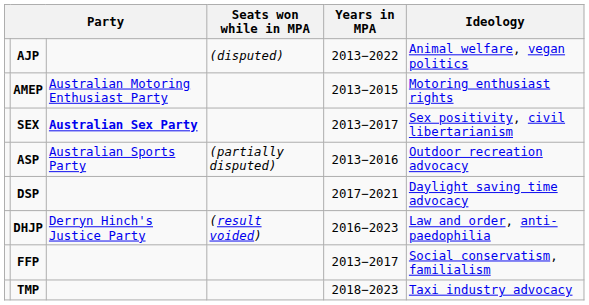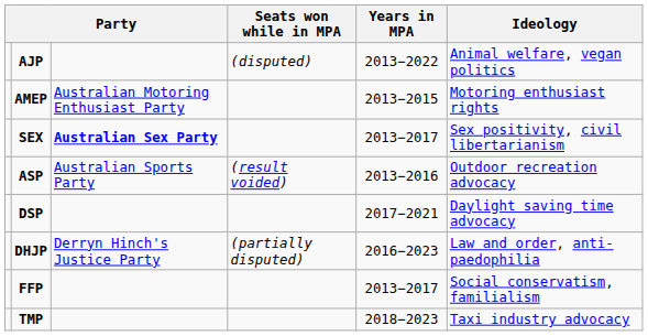 <table class="wikitable" style="text-align:center">
 <tr>
 <th colspan=3>Party</th>
 <th>Seats won while in MPA</th>
 <th>Years in MPA</th>
 <th>Ideology</th>
 </tr>
 <tr>
 <td></td>
 <td><strong>AJP</strong></td>
 <td align=left></td>
 <td align=left> <em>(disputed)</em></td>
 <td>2013−2022</td>
 <td align=left><a href='#'>Animal welfare</a>, <a href='#'>vegan politics</a></td>
 </tr>
 <tr>
 <td></td>
 <td><strong>AMEP</strong></td>
 <td align=left><a href='#'>Australian Motoring Enthusiast Party</a></td>
 <td align=left></td>
 <td>2013−2015</td>
 <td align=left><a href='#'>Motoring enthusiast rights</a></td>
 </tr>
 <tr>
 <td></td>
 <td><strong>SEX</strong></td>
 <td align=left><strong><a href='#'>Australian Sex Party</a></strong></td>
 <td align=left></td>
 <td>2013−2017</td>
 <td align=left><a href='#'>Sex positivity</a>, <a href='#'>civil libertarianism</a></td>
 </tr>
 <tr>
 <td></td>
 <td><strong>ASP</strong></td>
 <td align=left><a href='#'>Australian Sports Party</a></td>
-<td align=left> <em>(partially disputed)</em></td>
+<td align=left> <em>(<a href='#'>result voided</a>)</em></td>
 <td>2013−2016</td>
 <td align=left><a href='#'>Outdoor recreation advocacy</a></td>
 </tr>
 <tr>
 <td></td>
 <td><strong>DSP</strong></td>
 <td align=left></td>
 <td align=left></td>
 <td>2017−2021</td>
 <td align=left><a href='#'>Daylight saving time advocacy</a></td>
 </tr>
 <tr>
 <td></td>
 <td><strong>DHJP</strong></td>
 <td align=left><a href='#'>Derryn Hinch's Justice Party</a></td>
-<td align=left> <em>(<a href='#'>result voided</a>)</em></td>
+<td align=left> <em>(partially disputed)</em></td>
 <td>2016−2023</td>
 <td align=left><a href='#'>Law and order</a>, <a href='#'>anti-paedophilia</a></td>
 </tr>
 <tr>
 <td></td>
 <td><strong>FFP</strong></td>
 <td align=left></td>
 <td align=left></td>
 <td>2013−2017</td>
 <td align=left><a href='#'>Social conservatism</a>, <a href='#'>familialism</a></td>
 </tr>
 <tr>
 <td></td>
 <td><strong>TMP</strong></td>
 <td align=left></td>
 <td align=left></td>
 <td>2018−2023</td>
 <td align=left><a href='#'>Taxi industry advocacy</a></td>
 </tr>
 </table>
